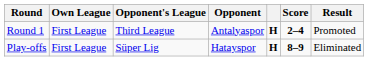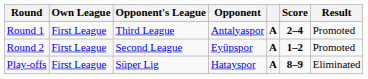 <table class="wikitable" style="text-align: left;">
 <tr>
 <th>Round</th>
 <th>Own League</th>
 <th>Opponent's League</th>
 <th>Opponent</th>
 <th></th>
 <th>Score</th>
 <th>Result</th>
 </tr>
 <tr>
 <td><a href='#'>Round 1</a></td>
 <td><a href='#'>First League</a></td>
 <td><a href='#'>Third League</a></td>
 <td><a href='#'>Antalyaspor</a></td>
-<td style="text-align:center;"><strong>H</strong></td>
+<td style="text-align:center;"><strong>A</strong></td>
 <td style="text-align:center;"><strong>2–4</strong></td>
+<td>Promoted</td>
+</tr>
+<tr>
+<td><a href='#'>Round 2</a></td>
+<td><a href='#'>First League</a></td>
+<td><a href='#'>Second League</a></td>
+<td><a href='#'>Eyüpspor</a></td>
+<td style="text-align:center;"><strong>A</strong></td>
+<td style="text-align:center;"><strong>1–2</strong></td>
 <td>Promoted</td>
 </tr>
 <tr>
 <td><a href='#'>Play-offs</a></td>
 <td><a href='#'>First League</a></td>
 <td><a href='#'>Süper Lig</a></td>
 <td><a href='#'>Hatayspor</a></td>
-<td style="text-align:center;"><strong>H</strong></td>
+<td style="text-align:center;"><strong>A</strong></td>
 <td style="text-align:center;"><strong>8–9</strong></td>
 <td>Eliminated</td>
 </tr>
 </table>
